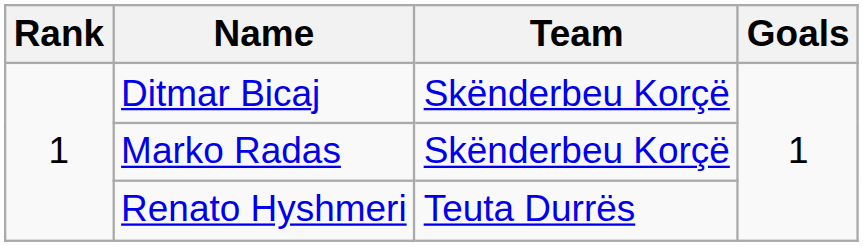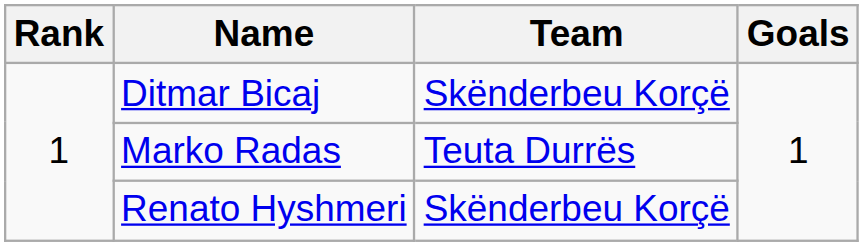 <table class="wikitable" style="text-align: center;">
 <tr>
 <th>Rank</th>
 <th>Name</th>
 <th>Team</th>
 <th>Goals</th>
 </tr>
 <tr>
 <td rowspan=6>1</td>
 <td align="left"> <a href='#'>Ditmar Bicaj</a></td>
 <td align="left"> <a href='#'>Skënderbeu Korçë</a></td>
 <td rowspan="6">1</td>
 </tr>
 <tr>
 <td align="left"> <a href='#'>Marko Radas</a></td>
-<td align="left"> <a href='#'>Skënderbeu Korçë</a></td>
+<td align="left"> <a href='#'>Teuta Durrës</a></td>
 </tr>
 <tr>
 <td align="left"> <a href='#'>Renato Hyshmeri</a></td>
-<td align="left"> <a href='#'>Teuta Durrës</a></td>
+<td align="left"> <a href='#'>Skënderbeu Korçë</a></td>
 </tr>
 </table>
